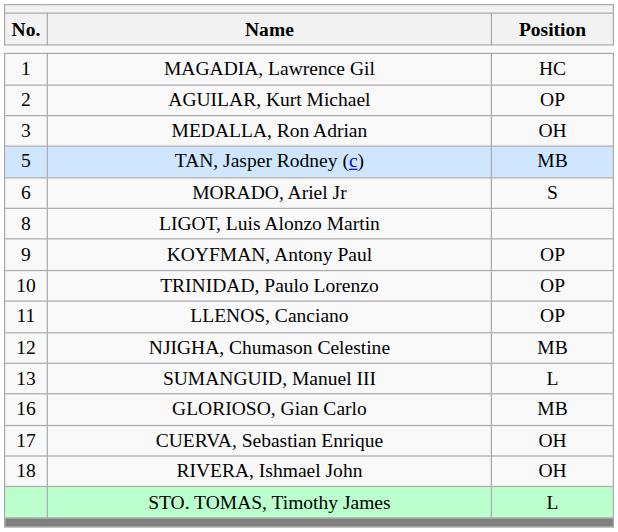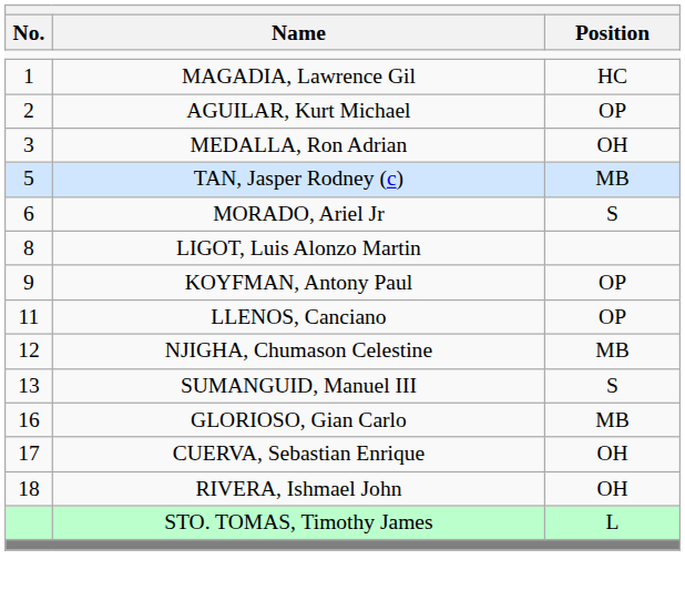 <table class='wikitable mw-collapsible mw-collapsed' style="text-align: center; width: 500px; border: none">
 <tr>
 <th style='text-align: left;' colspan=3></th>
 </tr>
 <tr>
 <th style='width: 7%;'>No.</th>
 <th>Name</th>
 <th style='width: 20%;'>Position</th>
 </tr>
 <tr>
 <td style='border: none;'></td>
 </tr>
 <tr>
 <td>1</td>
 <td>MAGADIA, Lawrence Gil</td>
 <td>HC</td>
 </tr>
 <tr>
 <td>2</td>
 <td>AGUILAR, Kurt Michael</td>
 <td>OP</td>
 </tr>
 <tr>
 <td>3</td>
 <td>MEDALLA, Ron Adrian</td>
 <td>OH</td>
 </tr>
 <tr style="background:#D0E6FF">
 <td>5</td>
 <td>TAN, Jasper Rodney  (<a href='#'>c</a>)</td>
 <td>MB</td>
 </tr>
 <tr>
 <td>6</td>
 <td>MORADO, Ariel Jr</td>
 <td>S</td>
 </tr>
 <tr>
 <td>8</td>
 <td>LIGOT, Luis Alonzo Martin</td>
 <td></td>
 </tr>
 <tr>
 <td>9</td>
 <td>KOYFMAN, Antony Paul</td>
 <td>OP</td>
 </tr>
 <tr>
-<td>10</td>
-<td>TRINIDAD, Paulo Lorenzo</td>
-<td>OP</td>
-</tr>
-<tr>
 <td>11</td>
 <td>LLENOS, Canciano</td>
 <td>OP</td>
 </tr>
 <tr>
 <td>12</td>
 <td>NJIGHA, Chumason Celestine</td>
 <td>MB</td>
 </tr>
 <tr>
 <td>13</td>
 <td>SUMANGUID, Manuel III</td>
-<td>L</td>
+<td>S</td>
 </tr>
 <tr>
 <td>16</td>
 <td>GLORIOSO, Gian Carlo</td>
 <td>MB</td>
 </tr>
 <tr>
 <td>17</td>
 <td>CUERVA, Sebastian Enrique</td>
 <td>OH</td>
 </tr>
 <tr>
 <td>18</td>
 <td>RIVERA, Ishmael John</td>
 <td>OH</td>
 </tr>
 <tr style="background:#BBFFCC">
 <td></td>
 <td>STO. TOMAS, Timothy James</td>
 <td>L</td>
 </tr>
 <tr>
 <th style='background: grey;' colspan=3></th>
 </tr>
 </table>
